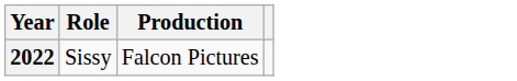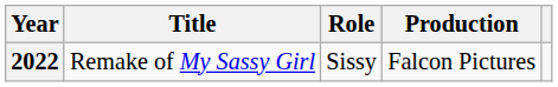 <table class="wikitable plainrowheaders sortable">
 <tr>
 <th scope="col">Year</th>
+<th scope="col">Title</th>
 <th scope="col">Role</th>
 <th scope="col">Production</th>
 <th></th>
 </tr>
 <tr>
 <th scope="row">2022</th>
+<td>Remake of <em><a href='#'>My Sassy Girl</a></em></td>
 <td>Sissy</td>
 <td>Falcon Pictures</td>
 <td></td>
 </tr>
 </table>
